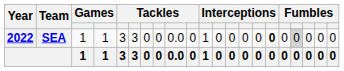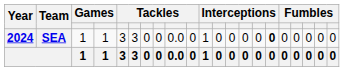 <table class="wikitable" style="text-align: center;">
 <tr>
 <th rowspan="2">Year</th>
 <th rowspan="2">Team</th>
 <th colspan="2">Games</th>
 <th colspan="6">Tackles</th>
 <th colspan="6">Interceptions</th>
 <th colspan="5">Fumbles</th>
 </tr>
 <tr>
 <th></th>
 <th></th>
 <th></th>
 <th></th>
 <th></th>
 <th></th>
 <th></th>
 <th></th>
 <th></th>
 <th></th>
 <th></th>
 <th></th>
 <th></th>
 <th></th>
 <th></th>
 <th></th>
 <th></th>
 <th></th>
 <th></th>
 </tr>
 <tr>
-<th><a href='#'>2022</a></th>
+<th><a href='#'>2024</a></th>
 <th><a href='#'>SEA</a></th>
 <td>1</td>
 <td>1</td>
 <td>3</td>
 <td>3</td>
 <td>0</td>
 <td>0</td>
 <td>0.0</td>
 <td>0</td>
 <td>1</td>
 <td>0</td>
 <td>0</td>
 <td>0</td>
 <td>0</td>
 <td><strong>0</strong></td>
 <td>0</td>
-<td style="background: lightgrey;">0</td>
+<td>0</td>
 <td>0</td>
 <td>0</td>
 <td>0</td>
 </tr>
 <tr>
 <th colspan="2"></th>
 <th>1</th>
 <th>1</th>
 <th>3</th>
 <th>3</th>
 <th>0</th>
 <th>0</th>
 <th>0.0</th>
 <th>0</th>
 <th>1</th>
 <th>0</th>
 <th>0</th>
 <th>0</th>
 <th>0</th>
 <th>0</th>
 <th>0</th>
 <th>0</th>
 <th>0</th>
 <th>0</th>
 <th>0</th>
 </tr>
 </table>
